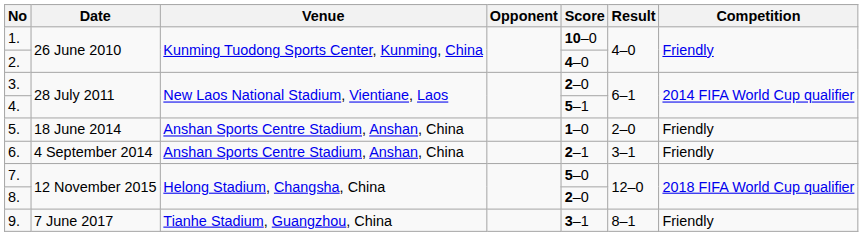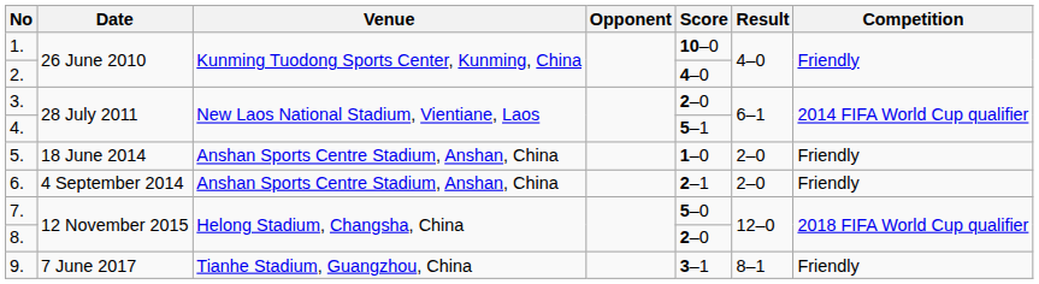 <table class="wikitable" style="font-size:85%;">
 <tr>
 <th>No</th>
 <th>Date</th>
 <th>Venue</th>
 <th>Opponent</th>
 <th>Score</th>
 <th>Result</th>
 <th>Competition</th>
 </tr>
 <tr>
 <td>1.</td>
 <td rowspan=2>26 June 2010</td>
 <td rowspan=2><a href='#'>Kunming Tuodong Sports Center</a>, <a href='#'>Kunming</a>, <a href='#'>China</a></td>
 <td rowspan=2></td>
 <td><strong>10</strong>–0</td>
 <td rowspan=2>4–0</td>
 <td rowspan=2><a href='#'>Friendly</a></td>
 </tr>
 <tr>
 <td>2.</td>
 <td><strong>4</strong>–0</td>
 </tr>
 <tr>
 <td>3.</td>
 <td rowspan=2>28 July 2011</td>
 <td rowspan=2><a href='#'>New Laos National Stadium</a>, <a href='#'>Vientiane</a>, <a href='#'>Laos</a></td>
 <td rowspan=2></td>
 <td><strong>2</strong>–0</td>
 <td rowspan=2>6–1</td>
 <td rowspan=2><a href='#'>2014 FIFA World Cup qualifier</a></td>
 </tr>
 <tr>
 <td>4.</td>
 <td><strong>5</strong>–1</td>
 </tr>
 <tr>
 <td>5.</td>
 <td>18 June 2014</td>
 <td><a href='#'>Anshan Sports Centre Stadium</a>, <a href='#'>Anshan</a>, China</td>
 <td></td>
 <td><strong>1</strong>–0</td>
 <td>2–0</td>
 <td>Friendly</td>
 </tr>
 <tr>
 <td>6.</td>
 <td>4 September 2014</td>
 <td><a href='#'>Anshan Sports Centre Stadium</a>, <a href='#'>Anshan</a>, China</td>
 <td></td>
 <td><strong>2</strong>–1</td>
-<td>3–1</td>
+<td>2–0</td>
 <td>Friendly</td>
 </tr>
 <tr>
 <td>7.</td>
 <td rowspan=2>12 November 2015</td>
 <td rowspan=2><a href='#'>Helong Stadium</a>, <a href='#'>Changsha</a>, China</td>
 <td rowspan=2></td>
 <td><strong>5</strong>–0</td>
 <td rowspan=2>12–0</td>
 <td rowspan=2><a href='#'>2018 FIFA World Cup qualifier</a></td>
 </tr>
 <tr>
 <td>8.</td>
 <td><strong>2</strong>–0</td>
 </tr>
 <tr>
 <td>9.</td>
 <td>7 June 2017</td>
 <td><a href='#'>Tianhe Stadium</a>, <a href='#'>Guangzhou</a>, China</td>
 <td></td>
 <td><strong>3</strong>–1</td>
 <td>8–1</td>
 <td>Friendly</td>
 </tr>
 </table>
